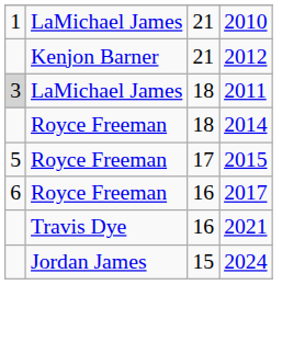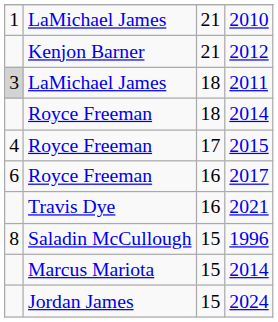 <table class="wikitable">
 <tr>
 </tr>
 <tr>
 <td>1</td>
 <td><a href='#'>LaMichael James</a></td>
 <td>21</td>
 <td><a href='#'>2010</a></td>
 </tr>
 <tr>
 <td></td>
 <td><a href='#'>Kenjon Barner</a></td>
 <td>21</td>
 <td><a href='#'>2012</a></td>
 </tr>
 <tr>
 <td style="background: lightgrey;">3</td>
 <td><a href='#'>LaMichael James</a></td>
 <td>18</td>
 <td><a href='#'>2011</a></td>
 </tr>
 <tr>
 <td></td>
 <td><a href='#'>Royce Freeman</a></td>
 <td>18</td>
 <td><a href='#'>2014</a></td>
 </tr>
 <tr>
-<td>5</td>
+<td>4</td>
 <td><a href='#'>Royce Freeman</a></td>
 <td>17</td>
 <td><a href='#'>2015</a></td>
 </tr>
 <tr>
 <td>6</td>
 <td><a href='#'>Royce Freeman</a></td>
 <td>16</td>
 <td><a href='#'>2017</a></td>
 </tr>
 <tr>
 <td></td>
 <td><a href='#'>Travis Dye</a></td>
 <td>16</td>
 <td><a href='#'>2021</a></td>
 </tr>
 <tr>
+<td>8</td>
+<td><a href='#'>Saladin McCullough</a></td>
+<td>15</td>
+<td><a href='#'>1996</a></td>
+</tr>
+<tr>
+<td></td>
+<td><a href='#'>Marcus Mariota</a></td>
+<td>15</td>
+<td><a href='#'>2014</a></td>
+</tr>
+<tr>
 <td></td>
 <td><a href='#'>Jordan James</a></td>
 <td>15</td>
 <td><a href='#'>2024</a></td>
 </tr>
 </table>
